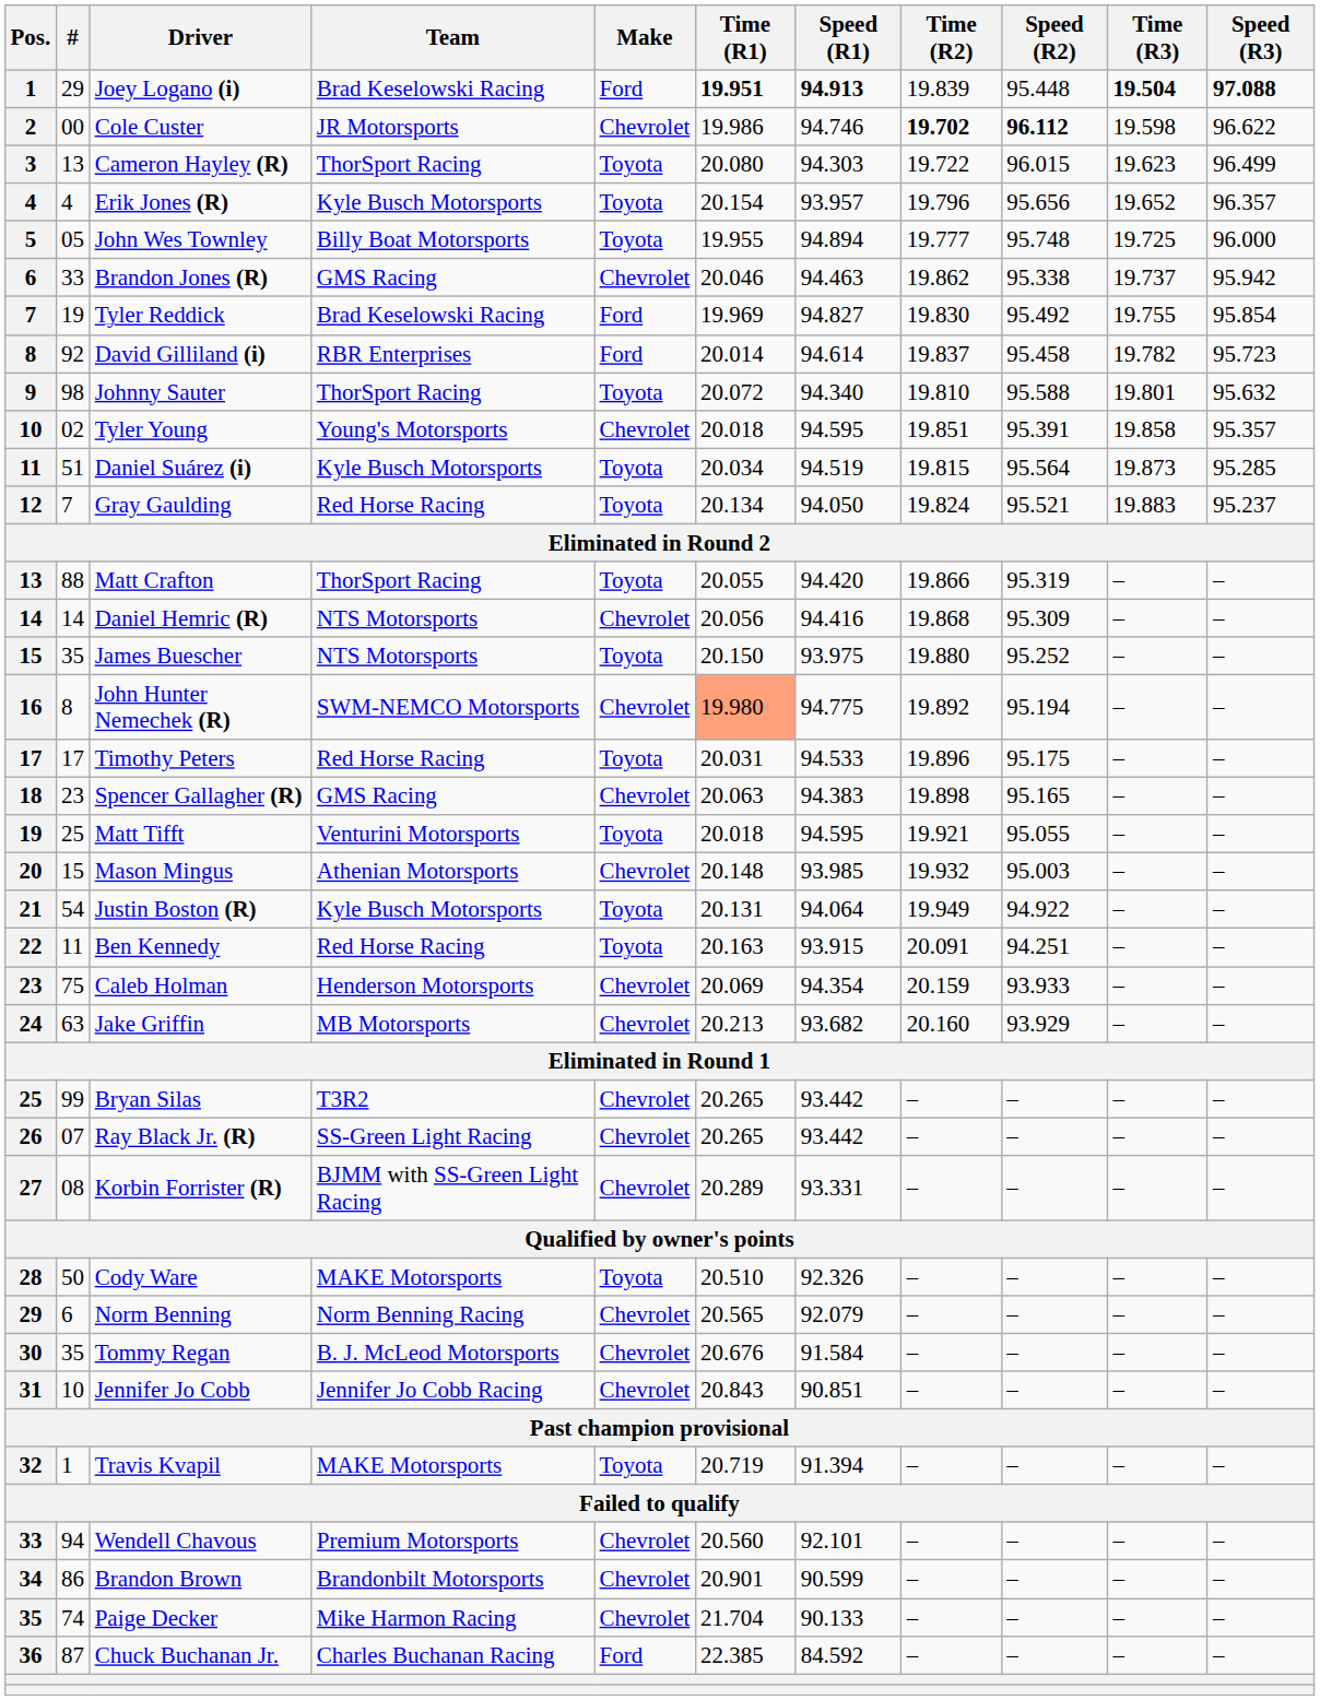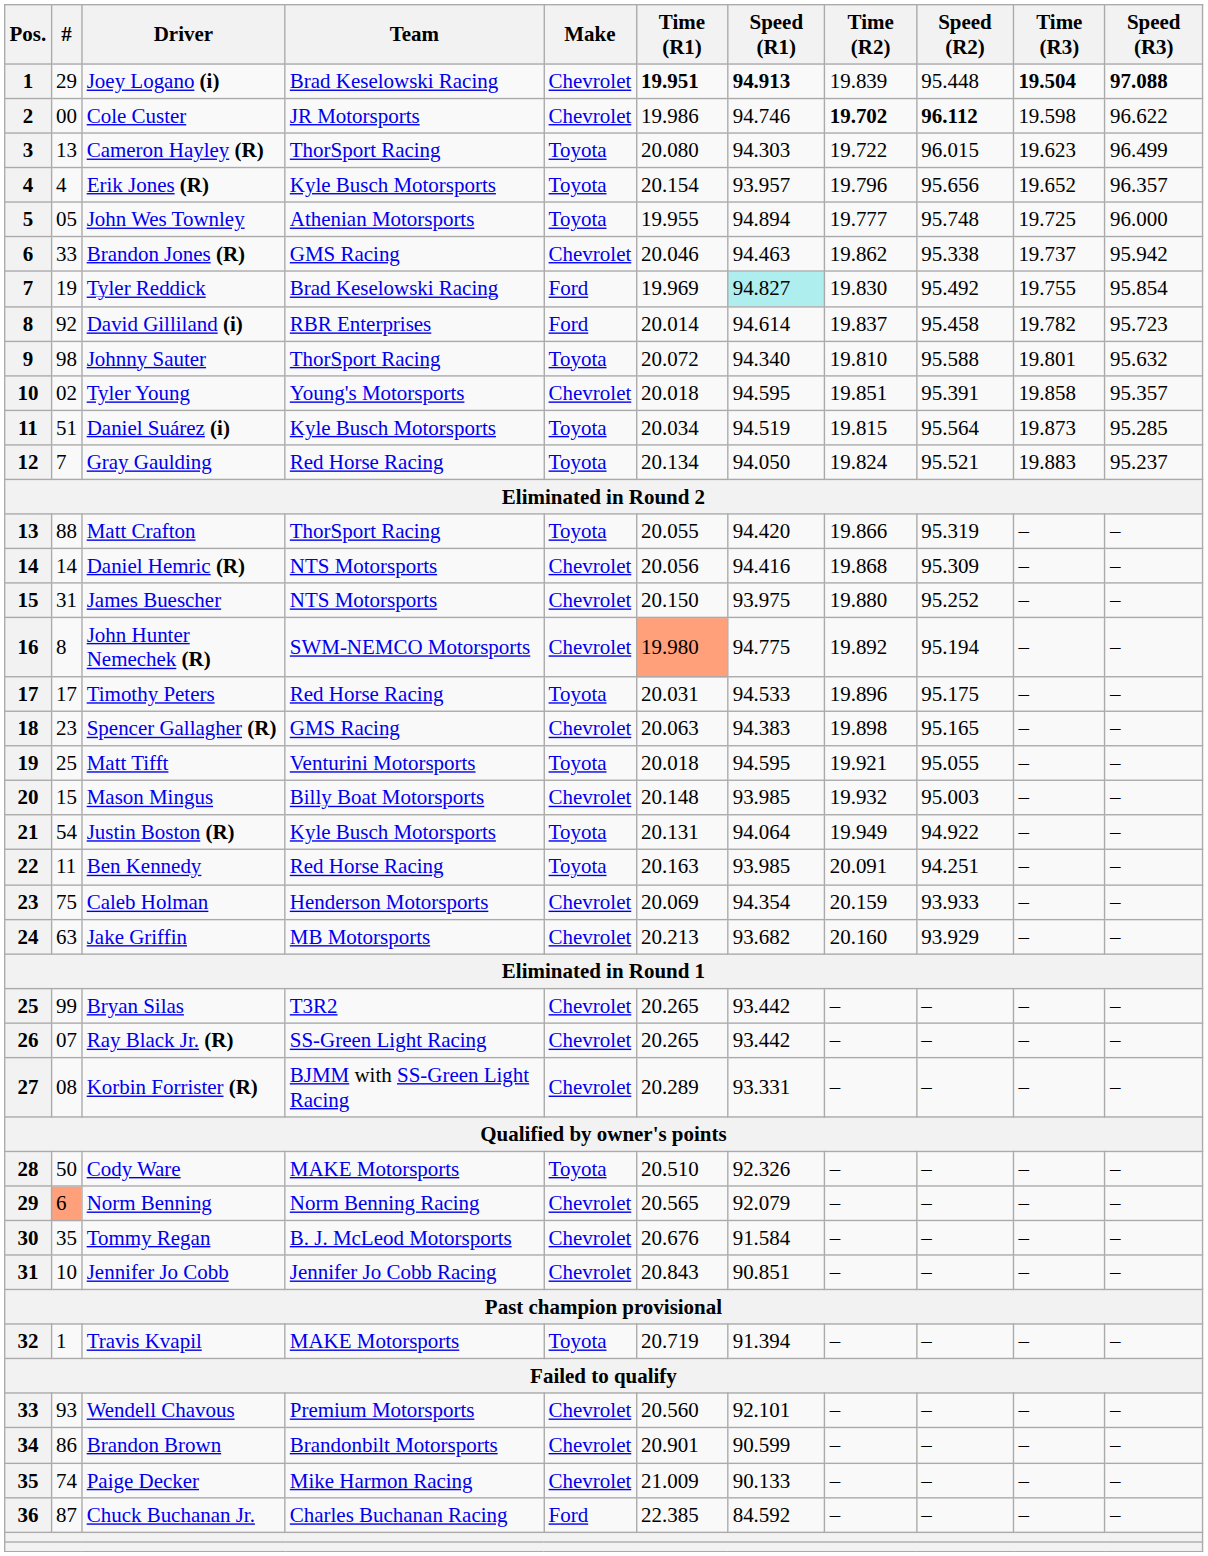 <table class="wikitable" style="font-size:95%">
 <tr>
 <th>Pos.</th>
 <th>#</th>
 <th>Driver</th>
 <th>Team</th>
 <th>Make</th>
 <th>Time (R1)</th>
 <th>Speed (R1)</th>
 <th>Time (R2)</th>
 <th>Speed (R2)</th>
 <th>Time (R3)</th>
 <th>Speed (R3)</th>
 </tr>
 <tr>
 <th>1</th>
 <td>29</td>
 <td><a href='#'>Joey Logano</a> <strong>(i)</strong></td>
 <td><a href='#'>Brad Keselowski Racing</a></td>
-<td><a href='#'>Ford</a></td>
+<td><a href='#'>Chevrolet</a></td>
 <td><strong>19.951</strong></td>
 <td><strong>94.913</strong></td>
 <td>19.839</td>
 <td>95.448</td>
 <td><strong>19.504</strong></td>
 <td><strong>97.088</strong></td>
 </tr>
 <tr>
 <th>2</th>
 <td>00</td>
 <td><a href='#'>Cole Custer</a></td>
 <td><a href='#'>JR Motorsports</a></td>
 <td><a href='#'>Chevrolet</a></td>
 <td>19.986</td>
 <td>94.746</td>
 <td><strong>19.702</strong></td>
 <td><strong>96.112</strong></td>
 <td>19.598</td>
 <td>96.622</td>
 </tr>
 <tr>
 <th>3</th>
 <td>13</td>
 <td><a href='#'>Cameron Hayley</a> <strong>(R)</strong></td>
 <td><a href='#'>ThorSport Racing</a></td>
 <td><a href='#'>Toyota</a></td>
 <td>20.080</td>
 <td>94.303</td>
 <td>19.722</td>
 <td>96.015</td>
 <td>19.623</td>
 <td>96.499</td>
 </tr>
 <tr>
 <th>4</th>
 <td>4</td>
 <td><a href='#'>Erik Jones</a> <strong>(R)</strong></td>
 <td><a href='#'>Kyle Busch Motorsports</a></td>
 <td><a href='#'>Toyota</a></td>
 <td>20.154</td>
 <td>93.957</td>
 <td>19.796</td>
 <td>95.656</td>
 <td>19.652</td>
 <td>96.357</td>
 </tr>
 <tr>
 <th>5</th>
 <td>05</td>
 <td><a href='#'>John Wes Townley</a></td>
-<td><a href='#'>Billy Boat Motorsports</a></td>
+<td><a href='#'>Athenian Motorsports</a></td>
 <td><a href='#'>Toyota</a></td>
 <td>19.955</td>
 <td>94.894</td>
 <td>19.777</td>
 <td>95.748</td>
 <td>19.725</td>
 <td>96.000</td>
 </tr>
 <tr>
 <th>6</th>
 <td>33</td>
 <td><a href='#'>Brandon Jones</a> <strong>(R)</strong></td>
 <td><a href='#'>GMS Racing</a></td>
 <td><a href='#'>Chevrolet</a></td>
 <td>20.046</td>
 <td>94.463</td>
 <td>19.862</td>
 <td>95.338</td>
 <td>19.737</td>
 <td>95.942</td>
 </tr>
 <tr>
 <th>7</th>
 <td>19</td>
 <td><a href='#'>Tyler Reddick</a></td>
 <td><a href='#'>Brad Keselowski Racing</a></td>
 <td><a href='#'>Ford</a></td>
 <td>19.969</td>
-<td>94.827</td>
+<td style="background: paleturquoise;">94.827</td>
 <td>19.830</td>
 <td>95.492</td>
 <td>19.755</td>
 <td>95.854</td>
 </tr>
 <tr>
 <th>8</th>
 <td>92</td>
 <td><a href='#'>David Gilliland</a> <strong>(i)</strong></td>
 <td><a href='#'>RBR Enterprises</a></td>
 <td><a href='#'>Ford</a></td>
 <td>20.014</td>
 <td>94.614</td>
 <td>19.837</td>
 <td>95.458</td>
 <td>19.782</td>
 <td>95.723</td>
 </tr>
 <tr>
 <th>9</th>
 <td>98</td>
 <td><a href='#'>Johnny Sauter</a></td>
 <td><a href='#'>ThorSport Racing</a></td>
 <td><a href='#'>Toyota</a></td>
 <td>20.072</td>
 <td>94.340</td>
 <td>19.810</td>
 <td>95.588</td>
 <td>19.801</td>
 <td>95.632</td>
 </tr>
 <tr>
 <th>10</th>
 <td>02</td>
 <td><a href='#'>Tyler Young</a></td>
 <td><a href='#'>Young's Motorsports</a></td>
 <td><a href='#'>Chevrolet</a></td>
 <td>20.018</td>
 <td>94.595</td>
 <td>19.851</td>
 <td>95.391</td>
 <td>19.858</td>
 <td>95.357</td>
 </tr>
 <tr>
 <th>11</th>
 <td>51</td>
 <td><a href='#'>Daniel Suárez</a> <strong>(i)</strong></td>
 <td><a href='#'>Kyle Busch Motorsports</a></td>
 <td><a href='#'>Toyota</a></td>
 <td>20.034</td>
 <td>94.519</td>
 <td>19.815</td>
 <td>95.564</td>
 <td>19.873</td>
 <td>95.285</td>
 </tr>
 <tr>
 <th>12</th>
 <td>7</td>
 <td><a href='#'>Gray Gaulding</a></td>
 <td><a href='#'>Red Horse Racing</a></td>
 <td><a href='#'>Toyota</a></td>
 <td>20.134</td>
 <td>94.050</td>
 <td>19.824</td>
 <td>95.521</td>
 <td>19.883</td>
 <td>95.237</td>
 </tr>
 <tr>
 <th colspan="11">Eliminated in Round 2</th>
 </tr>
 <tr>
 <th>13</th>
 <td>88</td>
 <td><a href='#'>Matt Crafton</a></td>
 <td><a href='#'>ThorSport Racing</a></td>
 <td><a href='#'>Toyota</a></td>
 <td>20.055</td>
 <td>94.420</td>
 <td>19.866</td>
 <td>95.319</td>
 <td>–</td>
 <td>–</td>
 </tr>
 <tr>
 <th>14</th>
 <td>14</td>
 <td><a href='#'>Daniel Hemric</a> <strong>(R)</strong></td>
 <td><a href='#'>NTS Motorsports</a></td>
 <td><a href='#'>Chevrolet</a></td>
 <td>20.056</td>
 <td>94.416</td>
 <td>19.868</td>
 <td>95.309</td>
 <td>–</td>
 <td>–</td>
 </tr>
 <tr>
 <th>15</th>
-<td>35</td>
+<td>31</td>
 <td><a href='#'>James Buescher</a></td>
 <td><a href='#'>NTS Motorsports</a></td>
-<td><a href='#'>Toyota</a></td>
+<td><a href='#'>Chevrolet</a></td>
 <td>20.150</td>
 <td>93.975</td>
 <td>19.880</td>
 <td>95.252</td>
 <td>–</td>
 <td>–</td>
 </tr>
 <tr>
 <th>16</th>
 <td>8</td>
 <td><a href='#'>John Hunter Nemechek</a> <strong>(R)</strong></td>
 <td><a href='#'>SWM-NEMCO Motorsports</a></td>
 <td><a href='#'>Chevrolet</a></td>
 <td style="background: lightsalmon;">19.980</td>
 <td>94.775</td>
 <td>19.892</td>
 <td>95.194</td>
 <td>–</td>
 <td>–</td>
 </tr>
 <tr>
 <th>17</th>
 <td>17</td>
 <td><a href='#'>Timothy Peters</a></td>
 <td><a href='#'>Red Horse Racing</a></td>
 <td><a href='#'>Toyota</a></td>
 <td>20.031</td>
 <td>94.533</td>
 <td>19.896</td>
 <td>95.175</td>
 <td>–</td>
 <td>–</td>
 </tr>
 <tr>
 <th>18</th>
 <td>23</td>
 <td><a href='#'>Spencer Gallagher</a> <strong>(R)</strong></td>
 <td><a href='#'>GMS Racing</a></td>
 <td><a href='#'>Chevrolet</a></td>
 <td>20.063</td>
 <td>94.383</td>
 <td>19.898</td>
 <td>95.165</td>
 <td>–</td>
 <td>–</td>
 </tr>
 <tr>
 <th>19</th>
 <td>25</td>
 <td><a href='#'>Matt Tifft</a></td>
 <td><a href='#'>Venturini Motorsports</a></td>
 <td><a href='#'>Toyota</a></td>
 <td>20.018</td>
 <td>94.595</td>
 <td>19.921</td>
 <td>95.055</td>
 <td>–</td>
 <td>–</td>
 </tr>
 <tr>
 <th>20</th>
 <td>15</td>
 <td><a href='#'>Mason Mingus</a></td>
-<td><a href='#'>Athenian Motorsports</a></td>
+<td><a href='#'>Billy Boat Motorsports</a></td>
 <td><a href='#'>Chevrolet</a></td>
 <td>20.148</td>
 <td>93.985</td>
 <td>19.932</td>
 <td>95.003</td>
 <td>–</td>
 <td>–</td>
 </tr>
 <tr>
 <th>21</th>
 <td>54</td>
 <td><a href='#'>Justin Boston</a> <strong>(R)</strong></td>
 <td><a href='#'>Kyle Busch Motorsports</a></td>
 <td><a href='#'>Toyota</a></td>
 <td>20.131</td>
 <td>94.064</td>
 <td>19.949</td>
 <td>94.922</td>
 <td>–</td>
 <td>–</td>
 </tr>
 <tr>
 <th>22</th>
 <td>11</td>
 <td><a href='#'>Ben Kennedy</a></td>
 <td><a href='#'>Red Horse Racing</a></td>
 <td><a href='#'>Toyota</a></td>
 <td>20.163</td>
-<td>93.915</td>
+<td>93.985</td>
 <td>20.091</td>
 <td>94.251</td>
 <td>–</td>
 <td>–</td>
 </tr>
 <tr>
 <th>23</th>
 <td>75</td>
 <td><a href='#'>Caleb Holman</a></td>
 <td><a href='#'>Henderson Motorsports</a></td>
 <td><a href='#'>Chevrolet</a></td>
 <td>20.069</td>
 <td>94.354</td>
 <td>20.159</td>
 <td>93.933</td>
 <td>–</td>
 <td>–</td>
 </tr>
 <tr>
 <th>24</th>
 <td>63</td>
 <td><a href='#'>Jake Griffin</a></td>
 <td><a href='#'>MB Motorsports</a></td>
 <td><a href='#'>Chevrolet</a></td>
 <td>20.213</td>
 <td>93.682</td>
 <td>20.160</td>
 <td>93.929</td>
 <td>–</td>
 <td>–</td>
 </tr>
 <tr>
 <th colspan="11">Eliminated in Round 1</th>
 </tr>
 <tr>
 <th>25</th>
 <td>99</td>
 <td><a href='#'>Bryan Silas</a></td>
 <td><a href='#'>T3R2</a></td>
 <td><a href='#'>Chevrolet</a></td>
 <td>20.265</td>
 <td>93.442</td>
 <td>–</td>
 <td>–</td>
 <td>–</td>
 <td>–</td>
 </tr>
 <tr>
 <th>26</th>
 <td>07</td>
 <td><a href='#'>Ray Black Jr.</a> <strong>(R)</strong></td>
 <td><a href='#'>SS-Green Light Racing</a></td>
 <td><a href='#'>Chevrolet</a></td>
 <td>20.265</td>
 <td>93.442</td>
 <td>–</td>
 <td>–</td>
 <td>–</td>
 <td>–</td>
 </tr>
 <tr>
 <th>27</th>
 <td>08</td>
 <td><a href='#'>Korbin Forrister</a> <strong>(R)</strong></td>
 <td><a href='#'>BJMM</a> with <a href='#'>SS-Green Light Racing</a></td>
 <td><a href='#'>Chevrolet</a></td>
 <td>20.289</td>
 <td>93.331</td>
 <td>–</td>
 <td>–</td>
 <td>–</td>
 <td>–</td>
 </tr>
 <tr>
 <th colspan="11">Qualified by owner's points</th>
 </tr>
 <tr>
 <th>28</th>
 <td>50</td>
 <td><a href='#'>Cody Ware</a></td>
 <td><a href='#'>MAKE Motorsports</a></td>
 <td><a href='#'>Toyota</a></td>
 <td>20.510</td>
 <td>92.326</td>
 <td>–</td>
 <td>–</td>
 <td>–</td>
 <td>–</td>
 </tr>
 <tr>
 <th>29</th>
-<td>6</td>
+<td style="background: lightsalmon;">6</td>
 <td><a href='#'>Norm Benning</a></td>
 <td><a href='#'>Norm Benning Racing</a></td>
 <td><a href='#'>Chevrolet</a></td>
 <td>20.565</td>
 <td>92.079</td>
 <td>–</td>
 <td>–</td>
 <td>–</td>
 <td>–</td>
 </tr>
 <tr>
 <th>30</th>
 <td>35</td>
 <td><a href='#'>Tommy Regan</a></td>
 <td><a href='#'>B. J. McLeod Motorsports</a></td>
 <td><a href='#'>Chevrolet</a></td>
 <td>20.676</td>
 <td>91.584</td>
 <td>–</td>
 <td>–</td>
 <td>–</td>
 <td>–</td>
 </tr>
 <tr>
 <th>31</th>
 <td>10</td>
 <td><a href='#'>Jennifer Jo Cobb</a></td>
 <td><a href='#'>Jennifer Jo Cobb Racing</a></td>
 <td><a href='#'>Chevrolet</a></td>
 <td>20.843</td>
 <td>90.851</td>
 <td>–</td>
 <td>–</td>
 <td>–</td>
 <td>–</td>
 </tr>
 <tr>
 <th colspan="11">Past champion provisional</th>
 </tr>
 <tr>
 <th>32</th>
 <td>1</td>
 <td><a href='#'>Travis Kvapil</a></td>
 <td><a href='#'>MAKE Motorsports</a></td>
 <td><a href='#'>Toyota</a></td>
 <td>20.719</td>
 <td>91.394</td>
 <td>–</td>
 <td>–</td>
 <td>–</td>
 <td>–</td>
 </tr>
 <tr>
 <th colspan="11">Failed to qualify</th>
 </tr>
 <tr>
 <th>33</th>
-<td>94</td>
+<td>93</td>
 <td><a href='#'>Wendell Chavous</a></td>
 <td><a href='#'>Premium Motorsports</a></td>
 <td><a href='#'>Chevrolet</a></td>
 <td>20.560</td>
 <td>92.101</td>
 <td>–</td>
 <td>–</td>
 <td>–</td>
 <td>–</td>
 </tr>
 <tr>
 <th>34</th>
 <td>86</td>
 <td><a href='#'>Brandon Brown</a></td>
 <td><a href='#'>Brandonbilt Motorsports</a></td>
 <td><a href='#'>Chevrolet</a></td>
 <td>20.901</td>
 <td>90.599</td>
 <td>–</td>
 <td>–</td>
 <td>–</td>
 <td>–</td>
 </tr>
 <tr>
 <th>35</th>
 <td>74</td>
 <td><a href='#'>Paige Decker</a></td>
 <td><a href='#'>Mike Harmon Racing</a></td>
 <td><a href='#'>Chevrolet</a></td>
-<td>21.704</td>
+<td>21.009</td>
 <td>90.133</td>
 <td>–</td>
 <td>–</td>
 <td>–</td>
 <td>–</td>
 </tr>
 <tr>
 <th>36</th>
 <td>87</td>
 <td><a href='#'>Chuck Buchanan Jr.</a></td>
 <td><a href='#'>Charles Buchanan Racing</a></td>
 <td><a href='#'>Ford</a></td>
 <td>22.385</td>
 <td>84.592</td>
 <td>–</td>
 <td>–</td>
 <td>–</td>
 <td>–</td>
 </tr>
 <tr>
 <th colspan="11"></th>
 </tr>
 <tr>
 <th colspan="11"></th>
 </tr>
 </table>
